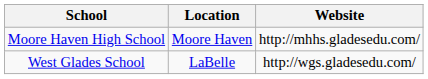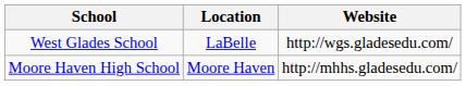 <table class="wikitable" style="text-align:center">
 <tr>
 <th>School</th>
 <th>Location</th>
 <th>Website</th>
 </tr>
 <tr>
+<td><a href='#'>West Glades School</a></td>
+<td><a href='#'>LaBelle</a></td>
+<td>http://wgs.gladesedu.com/</td>
+</tr>
+<tr>
 <td><a href='#'>Moore Haven High School</a></td>
 <td><a href='#'>Moore Haven</a></td>
 <td>http://mhhs.gladesedu.com/</td>
 </tr>
-<tr>
-<td><a href='#'>West Glades School</a></td>
-<td><a href='#'>LaBelle</a></td>
-<td>http://wgs.gladesedu.com/</td>
-</tr>
 </table>
